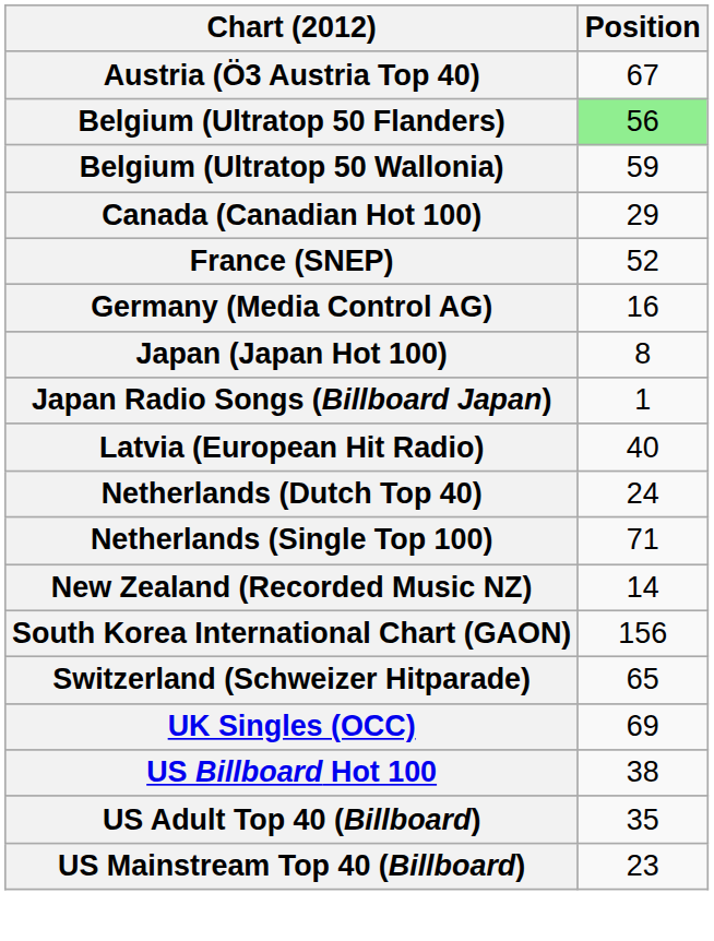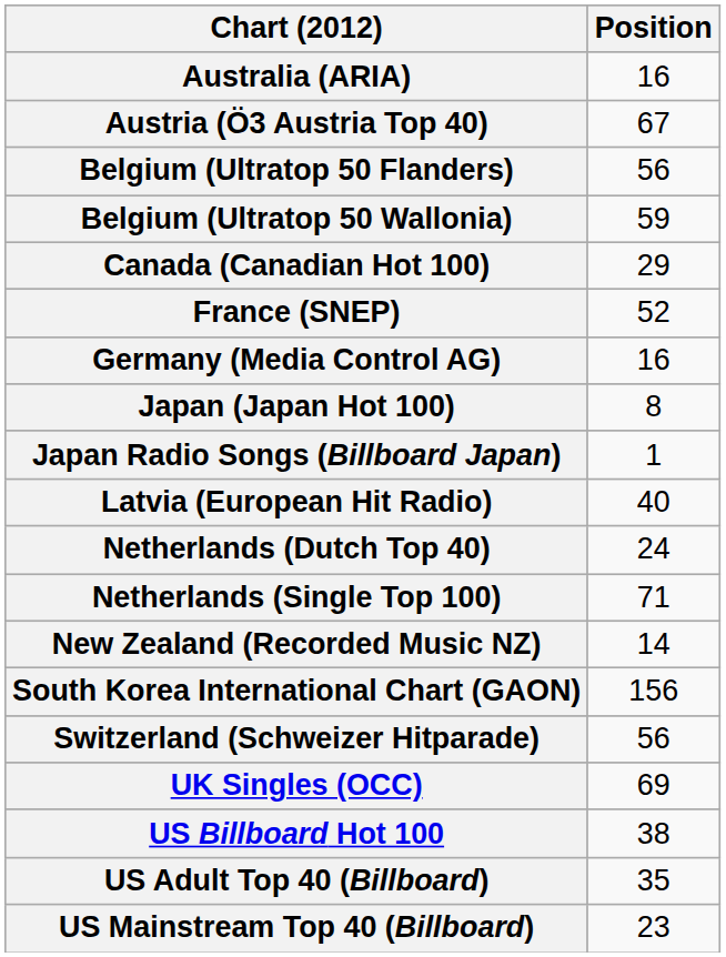 <table class="wikitable plainrowheaders sortable" style="text-align:center">
 <tr>
 <th scope="col">Chart (2012)</th>
 <th scope="col">Position</th>
+</tr>
+<tr>
+<th scope="row">Australia (ARIA)</th>
+<td>16</td>
 </tr>
 <tr>
 <th scope="row">Austria (Ö3 Austria Top 40)</th>
 <td>67</td>
 </tr>
 <tr>
 <th scope="row">Belgium (Ultratop 50 Flanders)</th>
-<td style="background: lightgreen;">56</td>
+<td>56</td>
 </tr>
 <tr>
 <th scope="row">Belgium (Ultratop 50 Wallonia)</th>
 <td>59</td>
 </tr>
 <tr>
 <th scope="row">Canada (Canadian Hot 100)</th>
 <td>29</td>
 </tr>
 <tr>
 <th scope="row">France (SNEP)</th>
 <td>52</td>
 </tr>
 <tr>
 <th scope="row">Germany (Media Control AG)</th>
 <td>16</td>
 </tr>
 <tr>
 <th scope="row">Japan (Japan Hot 100)</th>
 <td>8</td>
 </tr>
 <tr>
 <th scope="row">Japan Radio Songs (<em>Billboard Japan</em>)</th>
 <td>1</td>
 </tr>
 <tr>
 <th scope="row">Latvia (European Hit Radio)</th>
 <td>40</td>
 </tr>
 <tr>
 <th scope="row">Netherlands (Dutch Top 40)</th>
 <td>24</td>
 </tr>
 <tr>
 <th scope="row">Netherlands (Single Top 100)</th>
 <td>71</td>
 </tr>
 <tr>
 <th scope="row">New Zealand (Recorded Music NZ)</th>
 <td>14</td>
 </tr>
 <tr>
 <th scope="row">South Korea International Chart (GAON)</th>
 <td>156</td>
 </tr>
 <tr>
 <th scope="row">Switzerland (Schweizer Hitparade)</th>
-<td>65</td>
+<td>56</td>
 </tr>
 <tr>
 <th scope="row"><a href='#'>UK Singles (OCC)</a></th>
 <td>69</td>
 </tr>
 <tr>
 <th scope="row"><a href='#'>US <em>Billboard</em> Hot 100</a></th>
 <td>38</td>
 </tr>
 <tr>
 <th scope="row">US Adult Top 40 (<em>Billboard</em>)</th>
 <td>35</td>
 </tr>
 <tr>
 <th scope="row">US Mainstream Top 40 (<em>Billboard</em>)</th>
 <td>23</td>
 </tr>
 </table>
